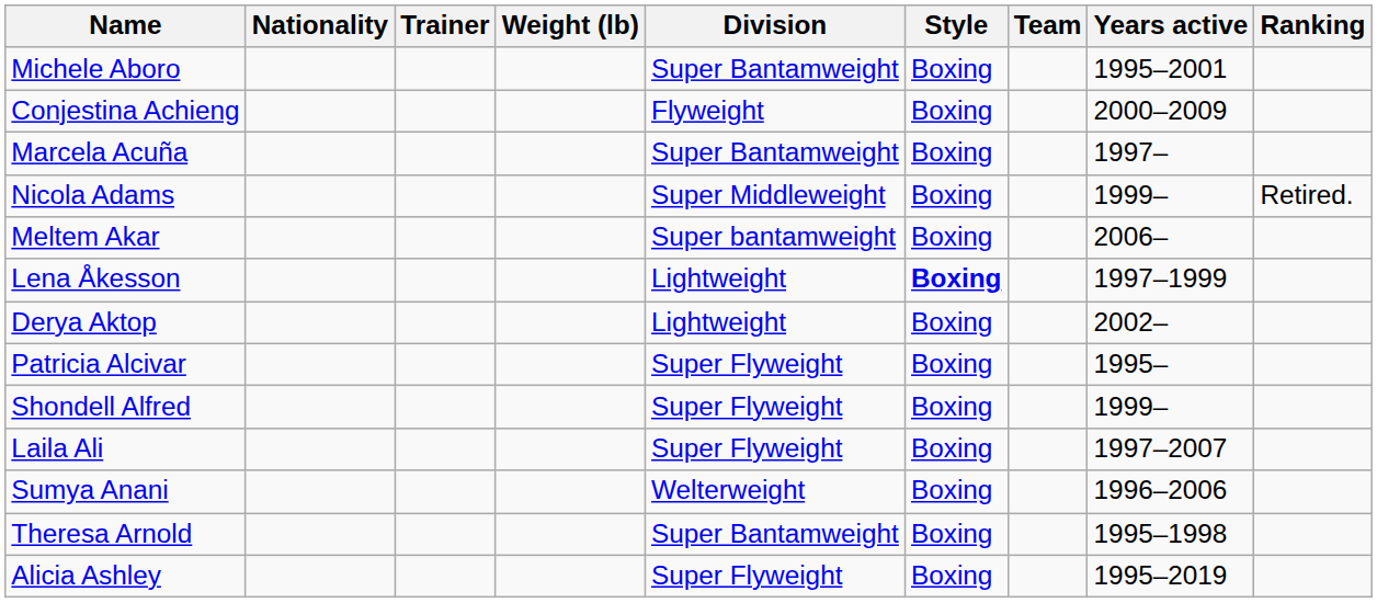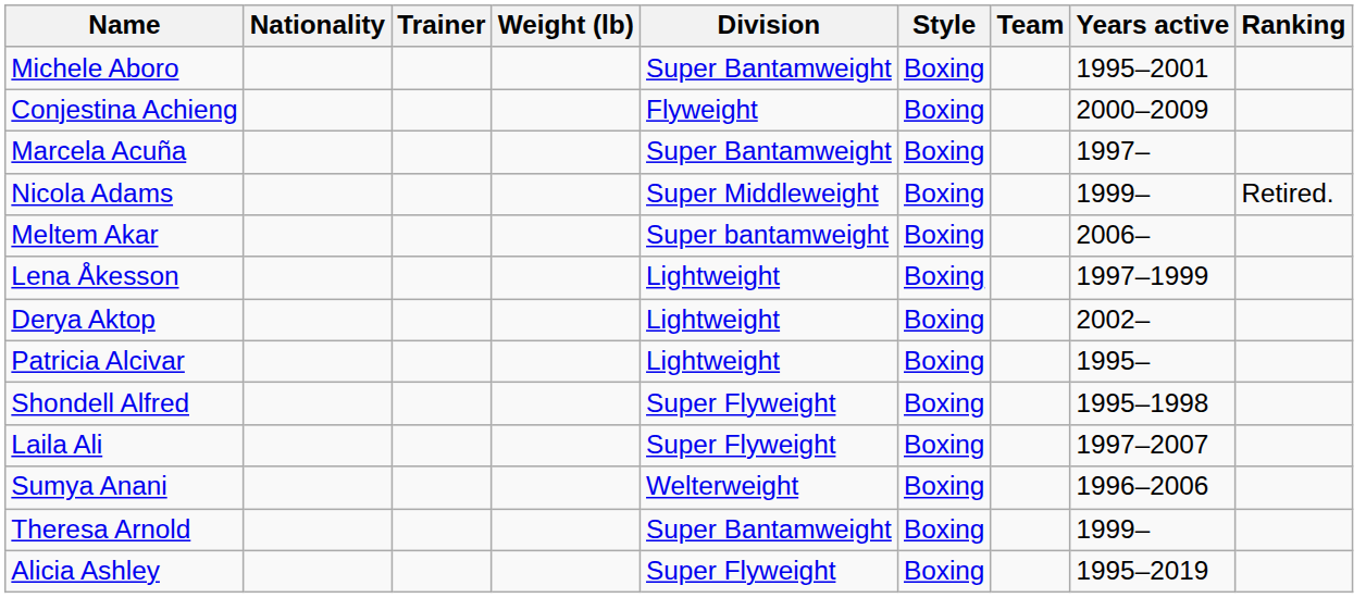 <table class="wikitable sortable">
 <tr>
 <th><strong>Name</strong></th>
 <th><strong>Nationality</strong></th>
 <th><strong>Trainer</strong></th>
 <th><strong>Weight (lb)</strong></th>
 <th><strong>Division</strong></th>
 <th><strong>Style</strong></th>
 <th><strong>Team</strong></th>
 <th><strong>Years active</strong></th>
 <th><strong>Ranking</strong></th>
 </tr>
 <tr>
 <td><a href='#'>Michele Aboro</a></td>
 <td></td>
 <td></td>
 <td></td>
 <td><a href='#'>Super Bantamweight</a></td>
 <td><a href='#'>Boxing</a></td>
 <td></td>
 <td>1995–2001</td>
 <td></td>
 </tr>
 <tr>
 <td><a href='#'>Conjestina Achieng</a></td>
 <td></td>
 <td></td>
 <td></td>
 <td><a href='#'>Flyweight</a></td>
 <td><a href='#'>Boxing</a></td>
 <td></td>
 <td>2000–2009</td>
 <td></td>
 </tr>
 <tr>
 <td><a href='#'>Marcela Acuña</a></td>
 <td></td>
 <td></td>
 <td></td>
 <td><a href='#'>Super Bantamweight</a></td>
 <td><a href='#'>Boxing</a></td>
 <td></td>
 <td>1997–</td>
 <td></td>
 </tr>
 <tr>
 <td><a href='#'>Nicola Adams</a></td>
 <td></td>
 <td></td>
 <td></td>
 <td><a href='#'>Super Middleweight</a></td>
 <td><a href='#'>Boxing</a></td>
 <td></td>
 <td>1999–</td>
 <td>Retired.</td>
 </tr>
 <tr>
 <td><a href='#'>Meltem Akar</a></td>
 <td></td>
 <td></td>
 <td></td>
 <td><a href='#'>Super bantamweight</a></td>
 <td><a href='#'>Boxing</a></td>
 <td></td>
 <td>2006–</td>
 <td></td>
 </tr>
 <tr>
 <td><a href='#'>Lena Åkesson</a></td>
 <td></td>
 <td></td>
 <td></td>
 <td><a href='#'>Lightweight</a></td>
-<td><strong><a href='#'>Boxing</a></strong></td>
+<td><a href='#'>Boxing</a></td>
 <td></td>
 <td>1997–1999</td>
 <td></td>
 </tr>
 <tr>
 <td><a href='#'>Derya Aktop</a></td>
 <td></td>
 <td></td>
 <td></td>
 <td><a href='#'>Lightweight</a></td>
 <td><a href='#'>Boxing</a></td>
 <td></td>
 <td> 2002–</td>
 <td></td>
 </tr>
 <tr>
 <td><a href='#'>Patricia Alcivar</a></td>
 <td> </td>
 <td></td>
 <td></td>
-<td><a href='#'>Super Flyweight</a></td>
+<td><a href='#'>Lightweight</a></td>
 <td><a href='#'>Boxing</a></td>
 <td></td>
 <td> 1995–</td>
 <td></td>
 </tr>
 <tr>
 <td><a href='#'>Shondell Alfred</a></td>
 <td></td>
 <td></td>
 <td></td>
 <td><a href='#'>Super Flyweight</a></td>
 <td><a href='#'>Boxing</a></td>
 <td></td>
-<td>1999–</td>
+<td>1995–1998</td>
 <td></td>
 </tr>
 <tr>
 <td><a href='#'>Laila Ali</a></td>
 <td></td>
 <td></td>
 <td></td>
 <td><a href='#'>Super Flyweight</a></td>
 <td><a href='#'>Boxing</a></td>
 <td></td>
 <td>1997–2007</td>
 <td></td>
 </tr>
 <tr>
 <td><a href='#'>Sumya Anani</a></td>
 <td></td>
 <td></td>
 <td></td>
 <td><a href='#'>Welterweight</a></td>
 <td><a href='#'>Boxing</a></td>
 <td></td>
 <td>1996–2006</td>
 <td></td>
 </tr>
 <tr>
 <td><a href='#'>Theresa Arnold</a></td>
 <td></td>
 <td></td>
 <td></td>
 <td><a href='#'>Super Bantamweight</a></td>
 <td><a href='#'>Boxing</a></td>
 <td></td>
-<td>1995–1998</td>
+<td>1999–</td>
 <td></td>
 </tr>
 <tr>
 <td><a href='#'>Alicia Ashley</a></td>
 <td></td>
 <td></td>
 <td></td>
 <td><a href='#'>Super Flyweight</a></td>
 <td><a href='#'>Boxing</a></td>
 <td></td>
 <td>1995–2019</td>
 <td></td>
 </tr>
 </table>
